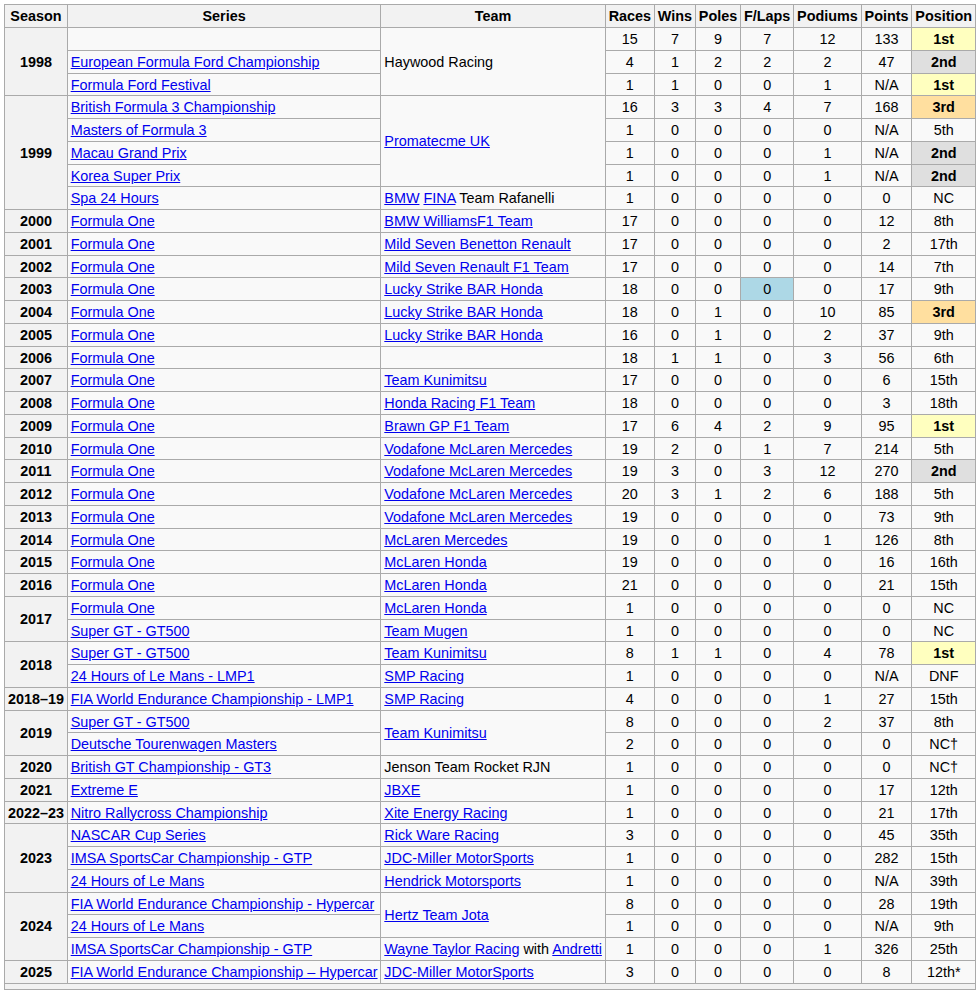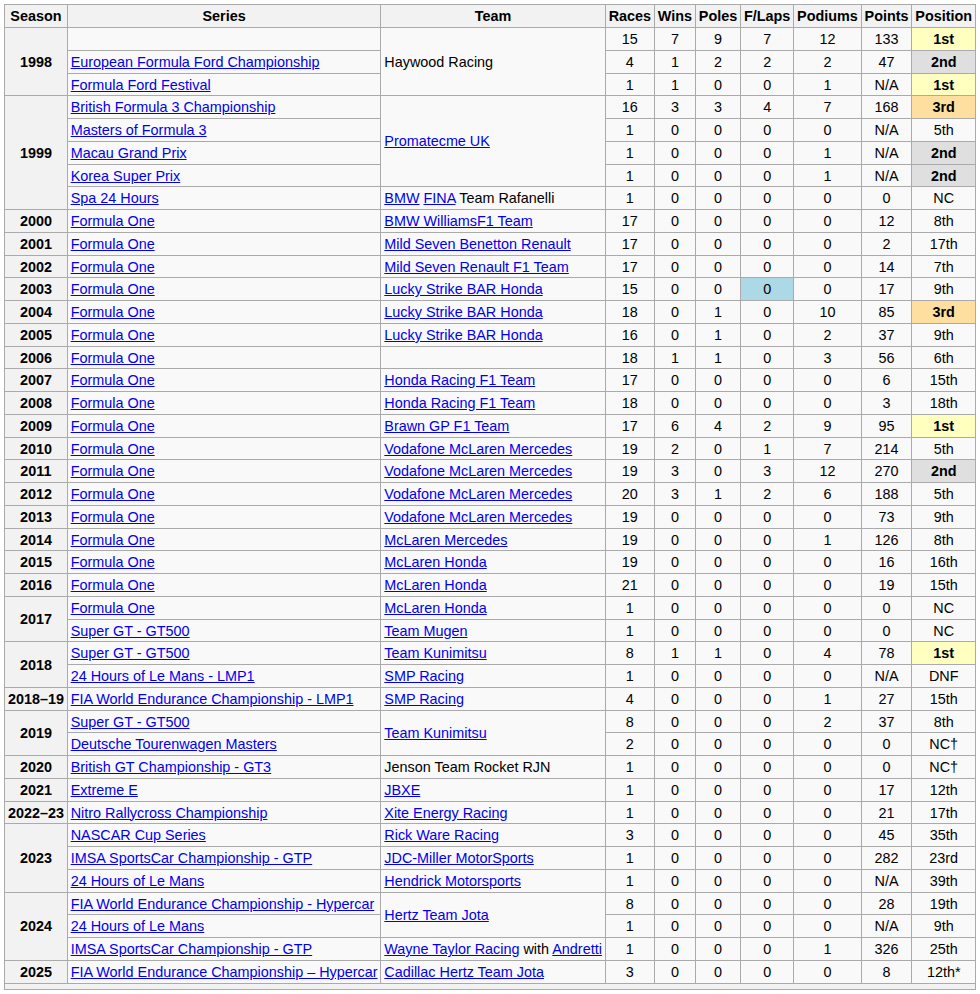 <table class="wikitable" style="font-size: 90%; text-align:center">
 <tr>
 <th scope="col">Season</th>
 <th scope="col">Series</th>
 <th scope="col">Team</th>
 <th scope="col">Races</th>
 <th scope="col">Wins</th>
 <th scope="col">Poles</th>
 <th scope="col">F/Laps</th>
 <th scope="col">Podiums</th>
 <th scope="col">Points</th>
 <th scope="col">Position</th>
 </tr>
 <tr>
 <th rowspan=3>1998</th>
 <td align=left></td>
 <td align=left rowspan=3>Haywood Racing</td>
 <td>15</td>
 <td>7</td>
 <td>9</td>
 <td>7</td>
 <td>12</td>
 <td>133</td>
 <td style="background:#FFFFBF;"><strong>1st</strong></td>
 </tr>
 <tr>
 <td align=left><a href='#'>European Formula Ford Championship</a></td>
 <td>4</td>
 <td>1</td>
 <td>2</td>
 <td>2</td>
 <td>2</td>
 <td>47</td>
 <td style="background:#DFDFDF;"><strong>2nd</strong></td>
 </tr>
 <tr>
 <td align=left><a href='#'>Formula Ford Festival</a></td>
 <td>1</td>
 <td>1</td>
 <td>0</td>
 <td>0</td>
 <td>1</td>
 <td>N/A</td>
 <td style="background:#FFFFBF;"><strong>1st</strong></td>
 </tr>
 <tr>
 <th rowspan=5>1999</th>
 <td align=left><a href='#'>British Formula 3 Championship</a></td>
 <td align=left rowspan=4><a href='#'>Promatecme UK</a></td>
 <td>16</td>
 <td>3</td>
 <td>3</td>
 <td>4</td>
 <td>7</td>
 <td>168</td>
 <td style="background:#FFDF9F;"><strong>3rd</strong></td>
 </tr>
 <tr>
 <td align=left><a href='#'>Masters of Formula 3</a></td>
 <td>1</td>
 <td>0</td>
 <td>0</td>
 <td>0</td>
 <td>0</td>
 <td>N/A</td>
 <td>5th</td>
 </tr>
 <tr>
 <td align=left><a href='#'>Macau Grand Prix</a></td>
 <td>1</td>
 <td>0</td>
 <td>0</td>
 <td>0</td>
 <td>1</td>
 <td>N/A</td>
 <td style="background:#DFDFDF;"><strong>2nd</strong></td>
 </tr>
 <tr>
 <td align=left><a href='#'>Korea Super Prix</a></td>
 <td>1</td>
 <td>0</td>
 <td>0</td>
 <td>0</td>
 <td>1</td>
 <td>N/A</td>
 <td style="background:#DFDFDF;"><strong>2nd</strong></td>
 </tr>
 <tr>
 <td align=left><a href='#'>Spa 24 Hours</a></td>
 <td align=left><a href='#'>BMW</a> <a href='#'>FINA</a> Team Rafanelli</td>
 <td>1</td>
 <td>0</td>
 <td>0</td>
 <td>0</td>
 <td>0</td>
 <td>0</td>
 <td>NC</td>
 </tr>
 <tr>
 <th>2000</th>
 <td align=left><a href='#'>Formula One</a></td>
 <td align=left><a href='#'>BMW WilliamsF1 Team</a></td>
 <td>17</td>
 <td>0</td>
 <td>0</td>
 <td>0</td>
 <td>0</td>
 <td>12</td>
 <td>8th</td>
 </tr>
 <tr>
 <th>2001</th>
 <td align=left><a href='#'>Formula One</a></td>
 <td align=left><a href='#'>Mild Seven Benetton Renault</a></td>
 <td>17</td>
 <td>0</td>
 <td>0</td>
 <td>0</td>
 <td>0</td>
 <td>2</td>
 <td>17th</td>
 </tr>
 <tr>
 <th>2002</th>
 <td align=left><a href='#'>Formula One</a></td>
 <td align=left><a href='#'>Mild Seven Renault F1 Team</a></td>
 <td>17</td>
 <td>0</td>
 <td>0</td>
 <td>0</td>
 <td>0</td>
 <td>14</td>
 <td>7th</td>
 </tr>
 <tr>
 <th>2003</th>
 <td align=left><a href='#'>Formula One</a></td>
 <td align=left><a href='#'>Lucky Strike BAR Honda</a></td>
-<td>18</td>
+<td>15</td>
 <td>0</td>
 <td>0</td>
 <td style="background: lightblue;">0</td>
 <td>0</td>
 <td>17</td>
 <td>9th</td>
 </tr>
 <tr>
 <th>2004</th>
 <td align=left><a href='#'>Formula One</a></td>
 <td align=left><a href='#'>Lucky Strike BAR Honda</a></td>
 <td>18</td>
 <td>0</td>
 <td>1</td>
 <td>0</td>
 <td>10</td>
 <td>85</td>
 <td style="background:#FFDF9F;"><strong>3rd</strong></td>
 </tr>
 <tr>
 <th>2005</th>
 <td align=left><a href='#'>Formula One</a></td>
 <td align=left><a href='#'>Lucky Strike BAR Honda</a></td>
 <td>16</td>
 <td>0</td>
 <td>1</td>
 <td>0</td>
 <td>2</td>
 <td>37</td>
 <td>9th</td>
 </tr>
 <tr>
 <th>2006</th>
 <td align=left><a href='#'>Formula One</a></td>
 <td align=left></td>
 <td>18</td>
 <td>1</td>
 <td>1</td>
 <td>0</td>
 <td>3</td>
 <td>56</td>
 <td>6th</td>
 </tr>
 <tr>
 <th>2007</th>
 <td align=left><a href='#'>Formula One</a></td>
-<td align=left><a href='#'>Team Kunimitsu</a></td>
+<td align=left><a href='#'>Honda Racing F1 Team</a></td>
 <td>17</td>
 <td>0</td>
 <td>0</td>
 <td>0</td>
 <td>0</td>
 <td>6</td>
 <td>15th</td>
 </tr>
 <tr>
 <th>2008</th>
 <td align=left><a href='#'>Formula One</a></td>
 <td align=left><a href='#'>Honda Racing F1 Team</a></td>
 <td>18</td>
 <td>0</td>
 <td>0</td>
 <td>0</td>
 <td>0</td>
 <td>3</td>
 <td>18th</td>
 </tr>
 <tr>
 <th>2009</th>
 <td align=left><a href='#'>Formula One</a></td>
 <td align=left><a href='#'>Brawn GP F1 Team</a></td>
 <td>17</td>
 <td>6</td>
 <td>4</td>
 <td>2</td>
 <td>9</td>
 <td>95</td>
 <td style="background:#FFFFBF;"><strong>1st</strong></td>
 </tr>
 <tr>
 <th>2010</th>
 <td align=left><a href='#'>Formula One</a></td>
 <td align=left><a href='#'>Vodafone McLaren Mercedes</a></td>
 <td>19</td>
 <td>2</td>
 <td>0</td>
 <td>1</td>
 <td>7</td>
 <td>214</td>
 <td>5th</td>
 </tr>
 <tr>
 <th>2011</th>
 <td align=left><a href='#'>Formula One</a></td>
 <td align=left><a href='#'>Vodafone McLaren Mercedes</a></td>
 <td>19</td>
 <td>3</td>
 <td>0</td>
 <td>3</td>
 <td>12</td>
 <td>270</td>
 <td style="background:#DFDFDF;"><strong>2nd</strong></td>
 </tr>
 <tr>
 <th>2012</th>
 <td align=left><a href='#'>Formula One</a></td>
 <td align=left><a href='#'>Vodafone McLaren Mercedes</a></td>
 <td>20</td>
 <td>3</td>
 <td>1</td>
 <td>2</td>
 <td>6</td>
 <td>188</td>
 <td>5th</td>
 </tr>
 <tr>
 <th>2013</th>
 <td align=left><a href='#'>Formula One</a></td>
 <td align=left><a href='#'>Vodafone McLaren Mercedes</a></td>
 <td>19</td>
 <td>0</td>
 <td>0</td>
 <td>0</td>
 <td>0</td>
 <td>73</td>
 <td>9th</td>
 </tr>
 <tr>
 <th>2014</th>
 <td align=left><a href='#'>Formula One</a></td>
 <td align=left><a href='#'>McLaren Mercedes</a></td>
 <td>19</td>
 <td>0</td>
 <td>0</td>
 <td>0</td>
 <td>1</td>
 <td>126</td>
 <td>8th</td>
 </tr>
 <tr>
 <th>2015</th>
 <td align=left><a href='#'>Formula One</a></td>
 <td align=left><a href='#'>McLaren Honda</a></td>
 <td>19</td>
 <td>0</td>
 <td>0</td>
 <td>0</td>
 <td>0</td>
 <td>16</td>
 <td>16th</td>
 </tr>
 <tr>
 <th>2016</th>
 <td align=left><a href='#'>Formula One</a></td>
 <td align=left><a href='#'>McLaren Honda</a></td>
 <td>21</td>
 <td>0</td>
 <td>0</td>
 <td>0</td>
 <td>0</td>
-<td>21</td>
+<td>19</td>
 <td>15th</td>
 </tr>
 <tr>
 <th rowspan=2>2017</th>
 <td align=left><a href='#'>Formula One</a></td>
 <td align=left><a href='#'>McLaren Honda</a></td>
 <td>1</td>
 <td>0</td>
 <td>0</td>
 <td>0</td>
 <td>0</td>
 <td>0</td>
 <td>NC</td>
 </tr>
 <tr>
 <td align=left><a href='#'>Super GT - GT500</a></td>
 <td align=left><a href='#'>Team Mugen</a></td>
 <td>1</td>
 <td>0</td>
 <td>0</td>
 <td>0</td>
 <td>0</td>
 <td>0</td>
 <td>NC</td>
 </tr>
 <tr>
 <th rowspan=2>2018</th>
 <td align=left><a href='#'>Super GT - GT500</a></td>
 <td align=left><a href='#'>Team Kunimitsu</a></td>
 <td>8</td>
 <td>1</td>
 <td>1</td>
 <td>0</td>
 <td>4</td>
 <td>78</td>
 <td style="background:#FFFFBF;"><strong>1st</strong></td>
 </tr>
 <tr>
 <td align=left><a href='#'>24 Hours of Le Mans - LMP1</a></td>
 <td align=left><a href='#'>SMP Racing</a></td>
 <td>1</td>
 <td>0</td>
 <td>0</td>
 <td>0</td>
 <td>0</td>
 <td>N/A</td>
 <td>DNF</td>
 </tr>
 <tr>
 <th>2018–19</th>
 <td align=left><a href='#'>FIA World Endurance Championship - LMP1</a></td>
 <td align=left><a href='#'>SMP Racing</a></td>
 <td>4</td>
 <td>0</td>
 <td>0</td>
 <td>0</td>
 <td>1</td>
 <td>27</td>
 <td>15th</td>
 </tr>
 <tr>
 <th rowspan=2>2019</th>
 <td align=left><a href='#'>Super GT - GT500</a></td>
 <td align=left rowspan=2><a href='#'>Team Kunimitsu</a></td>
 <td>8</td>
 <td>0</td>
 <td>0</td>
 <td>0</td>
 <td>2</td>
 <td>37</td>
 <td>8th</td>
 </tr>
 <tr>
 <td align=left><a href='#'>Deutsche Tourenwagen Masters</a></td>
 <td>2</td>
 <td>0</td>
 <td>0</td>
 <td>0</td>
 <td>0</td>
 <td>0</td>
 <td>NC†</td>
 </tr>
 <tr>
 <th>2020</th>
 <td align=left><a href='#'>British GT Championship - GT3</a></td>
 <td align=left>Jenson Team Rocket RJN</td>
 <td>1</td>
 <td>0</td>
 <td>0</td>
 <td>0</td>
 <td>0</td>
 <td>0</td>
 <td>NC†</td>
 </tr>
 <tr>
 <th>2021</th>
 <td align=left><a href='#'>Extreme E</a></td>
 <td align=left><a href='#'>JBXE</a></td>
 <td>1</td>
 <td>0</td>
 <td>0</td>
 <td>0</td>
 <td>0</td>
 <td>17</td>
 <td>12th</td>
 </tr>
 <tr>
 <th nowrap>2022–23</th>
 <td align=left><a href='#'>Nitro Rallycross Championship</a></td>
 <td align=left><a href='#'>Xite Energy Racing</a></td>
 <td>1</td>
 <td>0</td>
 <td>0</td>
 <td>0</td>
 <td>0</td>
 <td>21</td>
 <td>17th</td>
 </tr>
 <tr>
 <th rowspan="3">2023</th>
 <td align=left><a href='#'>NASCAR Cup Series</a></td>
 <td align=left><a href='#'>Rick Ware Racing</a></td>
 <td>3</td>
 <td>0</td>
 <td>0</td>
 <td>0</td>
 <td>0</td>
 <td>45</td>
 <td>35th</td>
 </tr>
 <tr>
 <td align=left><a href='#'>IMSA SportsCar Championship - GTP</a></td>
 <td align=left><a href='#'>JDC-Miller MotorSports</a></td>
 <td>1</td>
 <td>0</td>
 <td>0</td>
 <td>0</td>
 <td>0</td>
 <td>282</td>
-<td>15th</td>
+<td>23rd</td>
 </tr>
 <tr>
 <td align="left"><a href='#'>24 Hours of Le Mans</a></td>
 <td align="left"><a href='#'>Hendrick Motorsports</a></td>
 <td>1</td>
 <td>0</td>
 <td>0</td>
 <td>0</td>
 <td>0</td>
 <td>N/A</td>
 <td>39th</td>
 </tr>
 <tr>
 <th rowspan="3">2024</th>
 <td align=left nowrap><a href='#'>FIA World Endurance Championship - Hypercar</a></td>
 <td align=left rowspan=2><a href='#'>Hertz Team Jota</a></td>
 <td>8</td>
 <td>0</td>
 <td>0</td>
 <td>0</td>
 <td>0</td>
 <td>28</td>
 <td>19th</td>
 </tr>
 <tr>
 <td align="left"><a href='#'>24 Hours of Le Mans</a></td>
 <td>1</td>
 <td>0</td>
 <td>0</td>
 <td>0</td>
 <td>0</td>
 <td>N/A</td>
 <td>9th</td>
 </tr>
 <tr>
 <td align=left nowrap><a href='#'>IMSA SportsCar Championship - GTP</a></td>
 <td align=left nowrap><a href='#'>Wayne Taylor Racing</a> with <a href='#'>Andretti</a></td>
 <td>1</td>
 <td>0</td>
 <td>0</td>
 <td>0</td>
 <td>1</td>
 <td>326</td>
 <td>25th</td>
 </tr>
 <tr>
 <th>2025</th>
 <td align=left><a href='#'>FIA World Endurance Championship – Hypercar</a></td>
-<td align=left><a href='#'>JDC-Miller MotorSports</a></td>
+<td align=left><a href='#'>Cadillac Hertz Team Jota</a></td>
 <td>3</td>
 <td>0</td>
 <td>0</td>
 <td>0</td>
 <td>0</td>
 <td>8</td>
 <td>12th*</td>
 </tr>
 <tr>
 <th colspan=10></th>
 </tr>
 </table>
